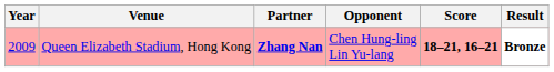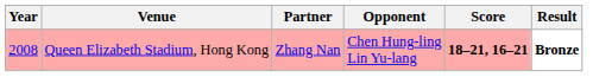 <table class="sortable wikitable" style="font-size: 90%;">
 <tr>
 <th>Year</th>
 <th>Venue</th>
 <th>Partner</th>
 <th>Opponent</th>
 <th>Score</th>
 <th>Result</th>
 </tr>
 <tr style="background:#FFAAAA">
-<td align="center"><a href='#'>2009</a></td>
+<td align="center"><a href='#'>2008</a></td>
 <td align="left"><a href='#'>Queen Elizabeth Stadium</a>, Hong Kong</td>
-<td align="left"><strong> <a href='#'>Zhang Nan</a></strong></td>
+<td align="left"> <a href='#'>Zhang Nan</a></td>
 <td align="left"> <a href='#'>Chen Hung-ling</a> <br>  <a href='#'>Lin Yu-lang</a></td>
 <td align="left"><strong>18–21, 16–21</strong></td>
 <td style="text-align:left; background:white"> <strong>Bronze</strong></td>
 </tr>
 </table>
